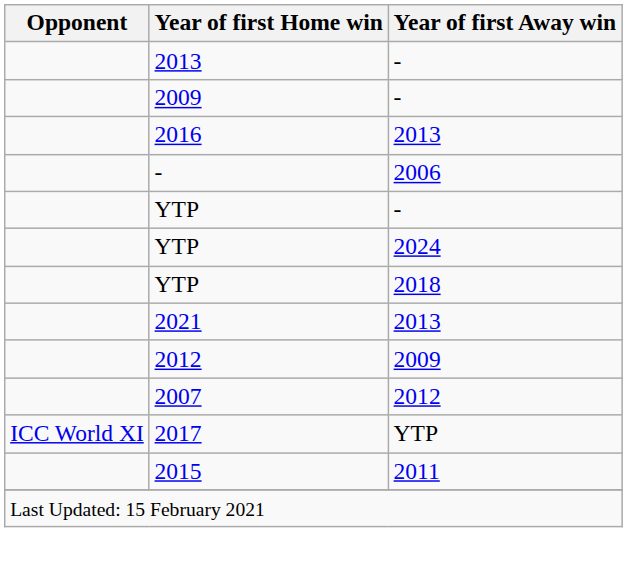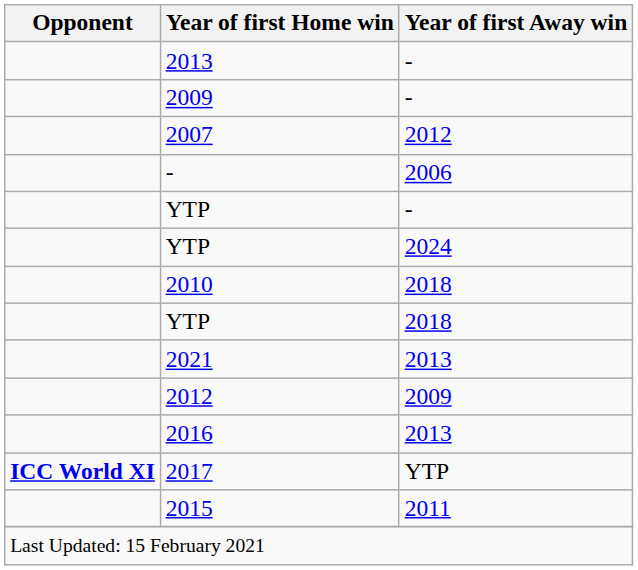 <table class="wikitable plainrowheaders sortable">
 <tr>
 <th>Opponent</th>
 <th>Year of first Home win</th>
 <th>Year of first Away win</th>
 </tr>
 <tr>
 <td></td>
 <td><a href='#'>2013</a></td>
 <td>-</td>
 </tr>
 <tr>
 <td></td>
 <td><a href='#'>2009</a></td>
 <td>-</td>
 </tr>
 <tr>
 <td></td>
-<td><a href='#'>2016</a></td>
-<td><a href='#'>2013</a></td>
+<td><a href='#'>2007</a></td>
+<td><a href='#'>2012</a></td>
 </tr>
 <tr>
 <td></td>
 <td>-</td>
 <td><a href='#'>2006</a></td>
 </tr>
 <tr>
 <td></td>
 <td>YTP</td>
 <td>-</td>
 </tr>
 <tr>
 <td></td>
 <td>YTP</td>
 <td><a href='#'>2024</a></td>
 </tr>
 <tr>
 <td></td>
+<td><a href='#'>2010</a></td>
+<td><a href='#'>2018</a></td>
+</tr>
+<tr>
+<td></td>
 <td>YTP</td>
 <td><a href='#'>2018</a></td>
 </tr>
 <tr>
 <td></td>
 <td><a href='#'>2021</a></td>
 <td><a href='#'>2013</a></td>
 </tr>
 <tr>
 <td></td>
 <td><a href='#'>2012</a></td>
 <td><a href='#'>2009</a></td>
 </tr>
 <tr>
 <td></td>
-<td><a href='#'>2007</a></td>
-<td><a href='#'>2012</a></td>
+<td><a href='#'>2016</a></td>
+<td><a href='#'>2013</a></td>
 </tr>
 <tr>
-<td><a href='#'>ICC World XI</a></td>
+<td><strong><a href='#'>ICC World XI</a></strong></td>
 <td><a href='#'>2017</a></td>
 <td>YTP</td>
 </tr>
 <tr>
 <td></td>
 <td><a href='#'>2015</a></td>
 <td><a href='#'>2011</a></td>
 </tr>
 <tr>
 </tr>
 <tr class=sortbottom>
 <td colspan=3><small>Last Updated: 15 February 2021</small></td>
 </tr>
 </table>
